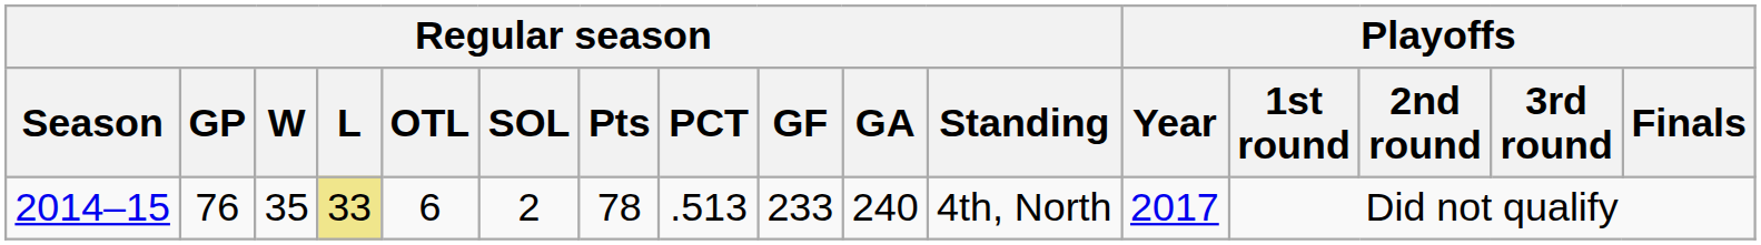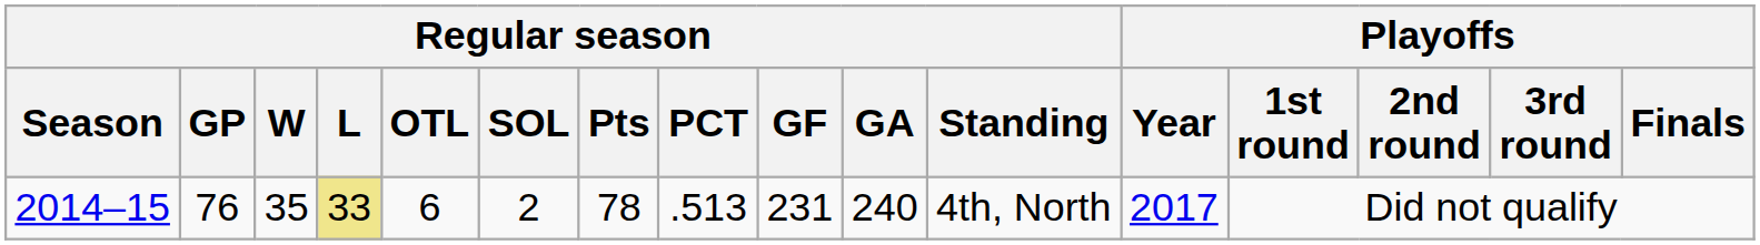 <table class="wikitable" style="text-align:center; font-size:100%">
 <tr>
 <th colspan=11>Regular season</th>
 <th colspan=5>Playoffs</th>
 </tr>
 <tr>
 <th>Season</th>
 <th>GP</th>
 <th>W</th>
 <th>L</th>
 <th>OTL</th>
 <th>SOL</th>
 <th>Pts</th>
 <th>PCT</th>
 <th>GF</th>
 <th>GA</th>
 <th>Standing</th>
 <th>Year</th>
 <th>1st<br>round</th>
 <th>2nd<br>round</th>
 <th>3rd<br>round</th>
 <th>Finals</th>
 </tr>
 <tr>
 <td><a href='#'>2014–15</a></td>
 <td>76</td>
 <td>35</td>
 <td style="background: khaki;">33</td>
 <td>6</td>
 <td>2</td>
 <td>78</td>
 <td>.513</td>
-<td>233</td>
+<td>231</td>
 <td>240</td>
 <td>4th, North</td>
 <td><a href='#'>2017</a></td>
 <td colspan="4">Did not qualify</td>
 </tr>
 </table>
